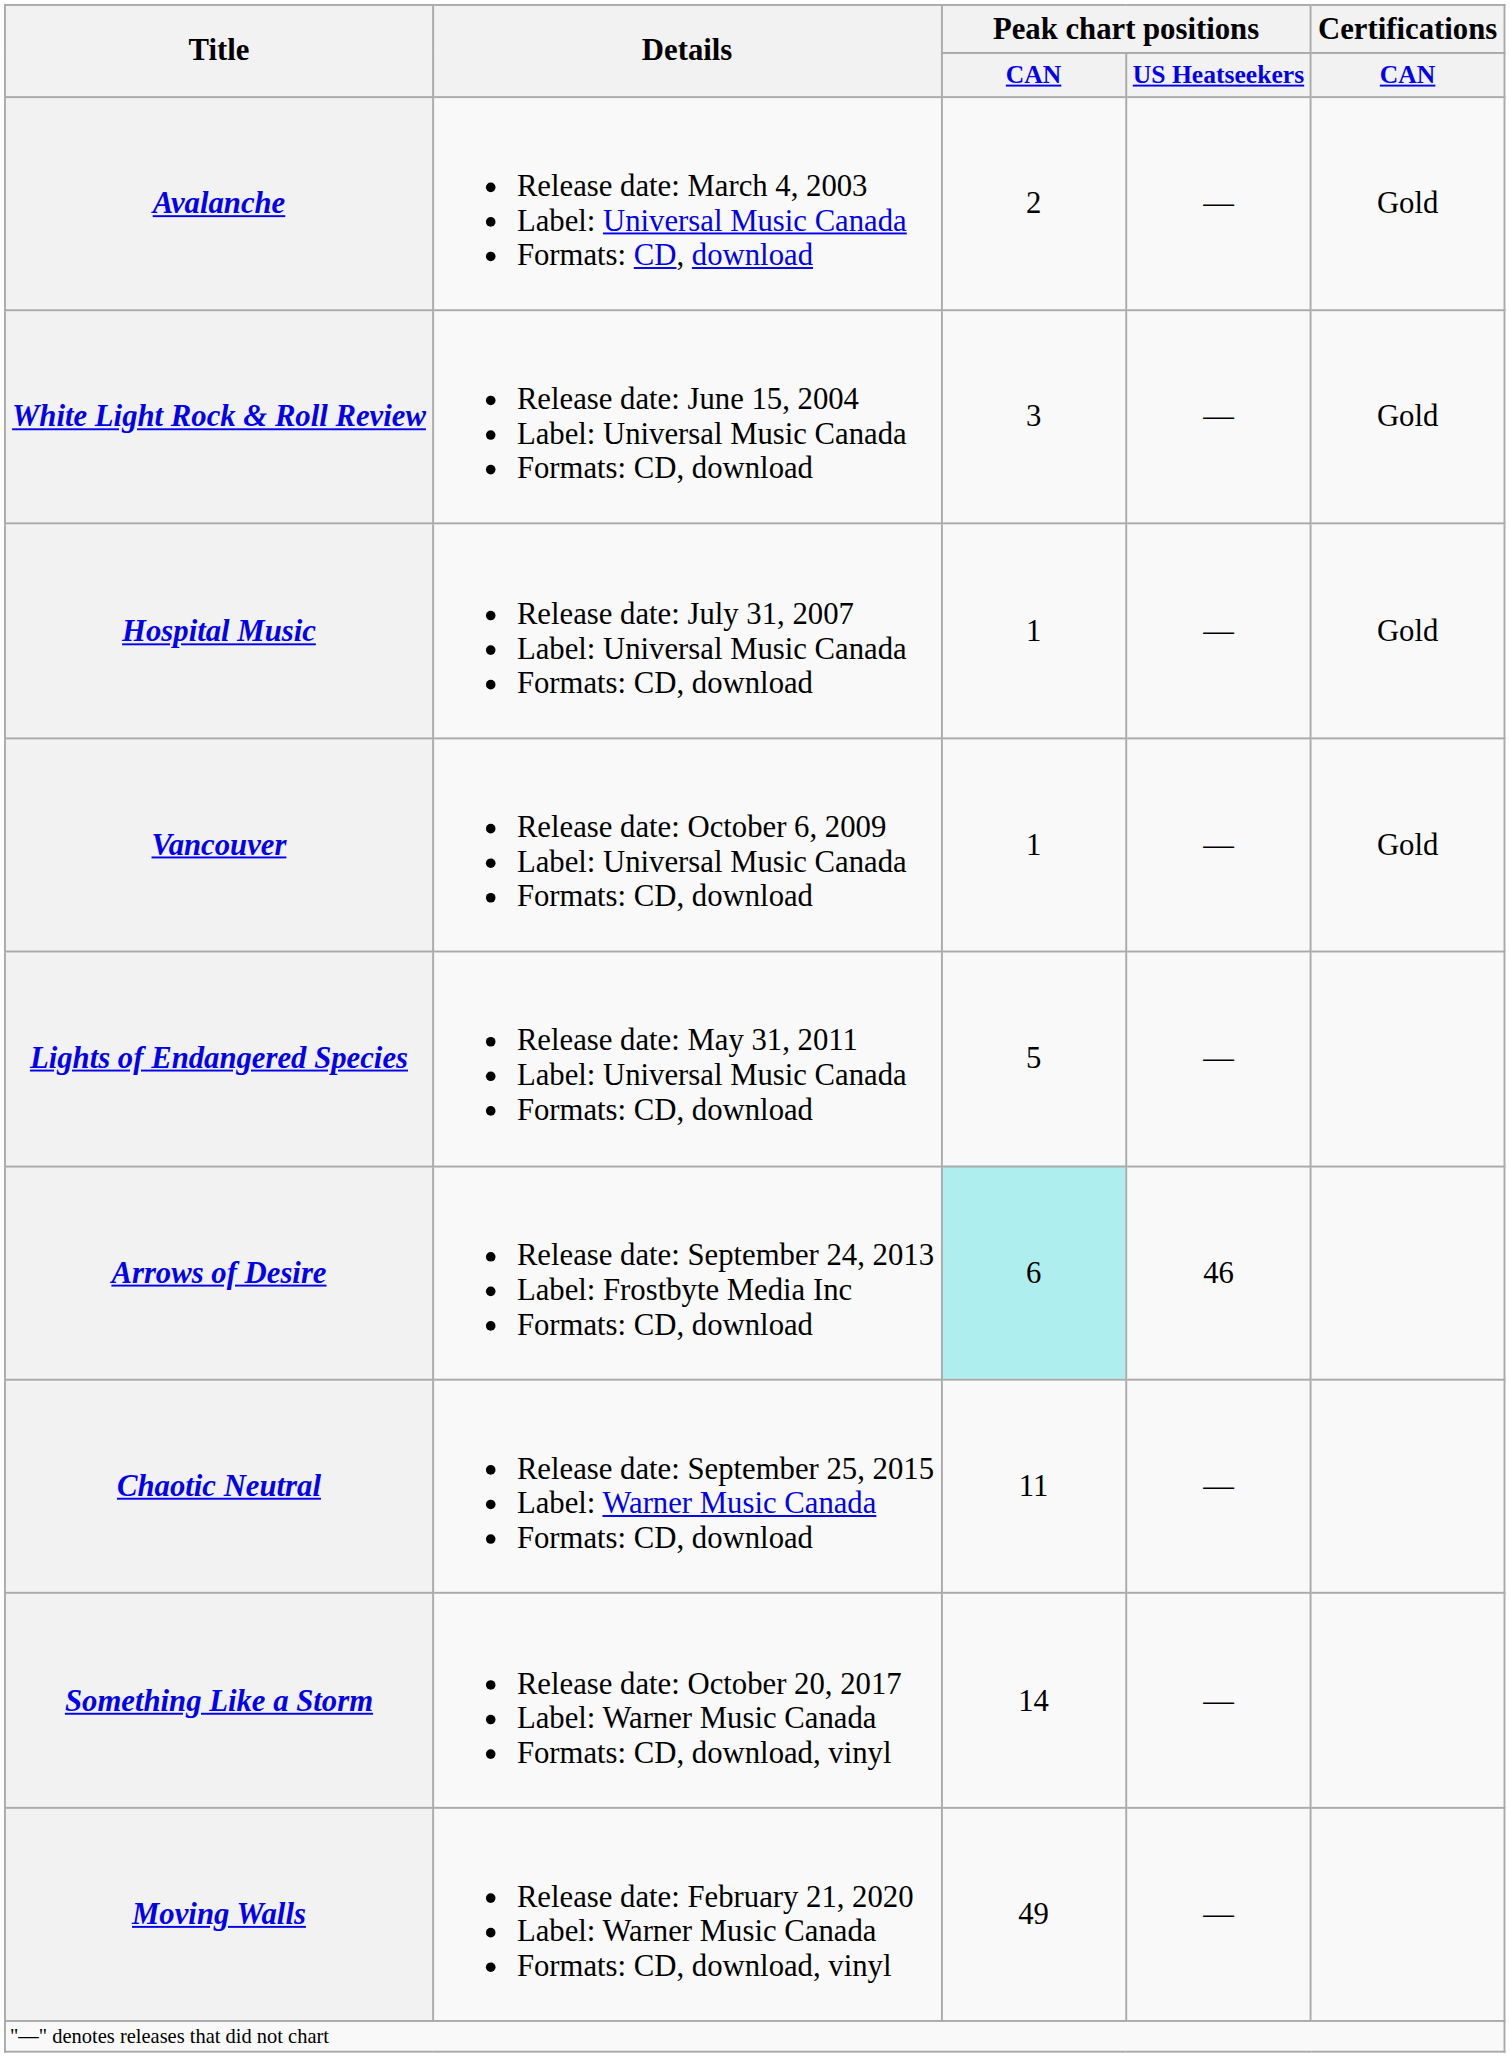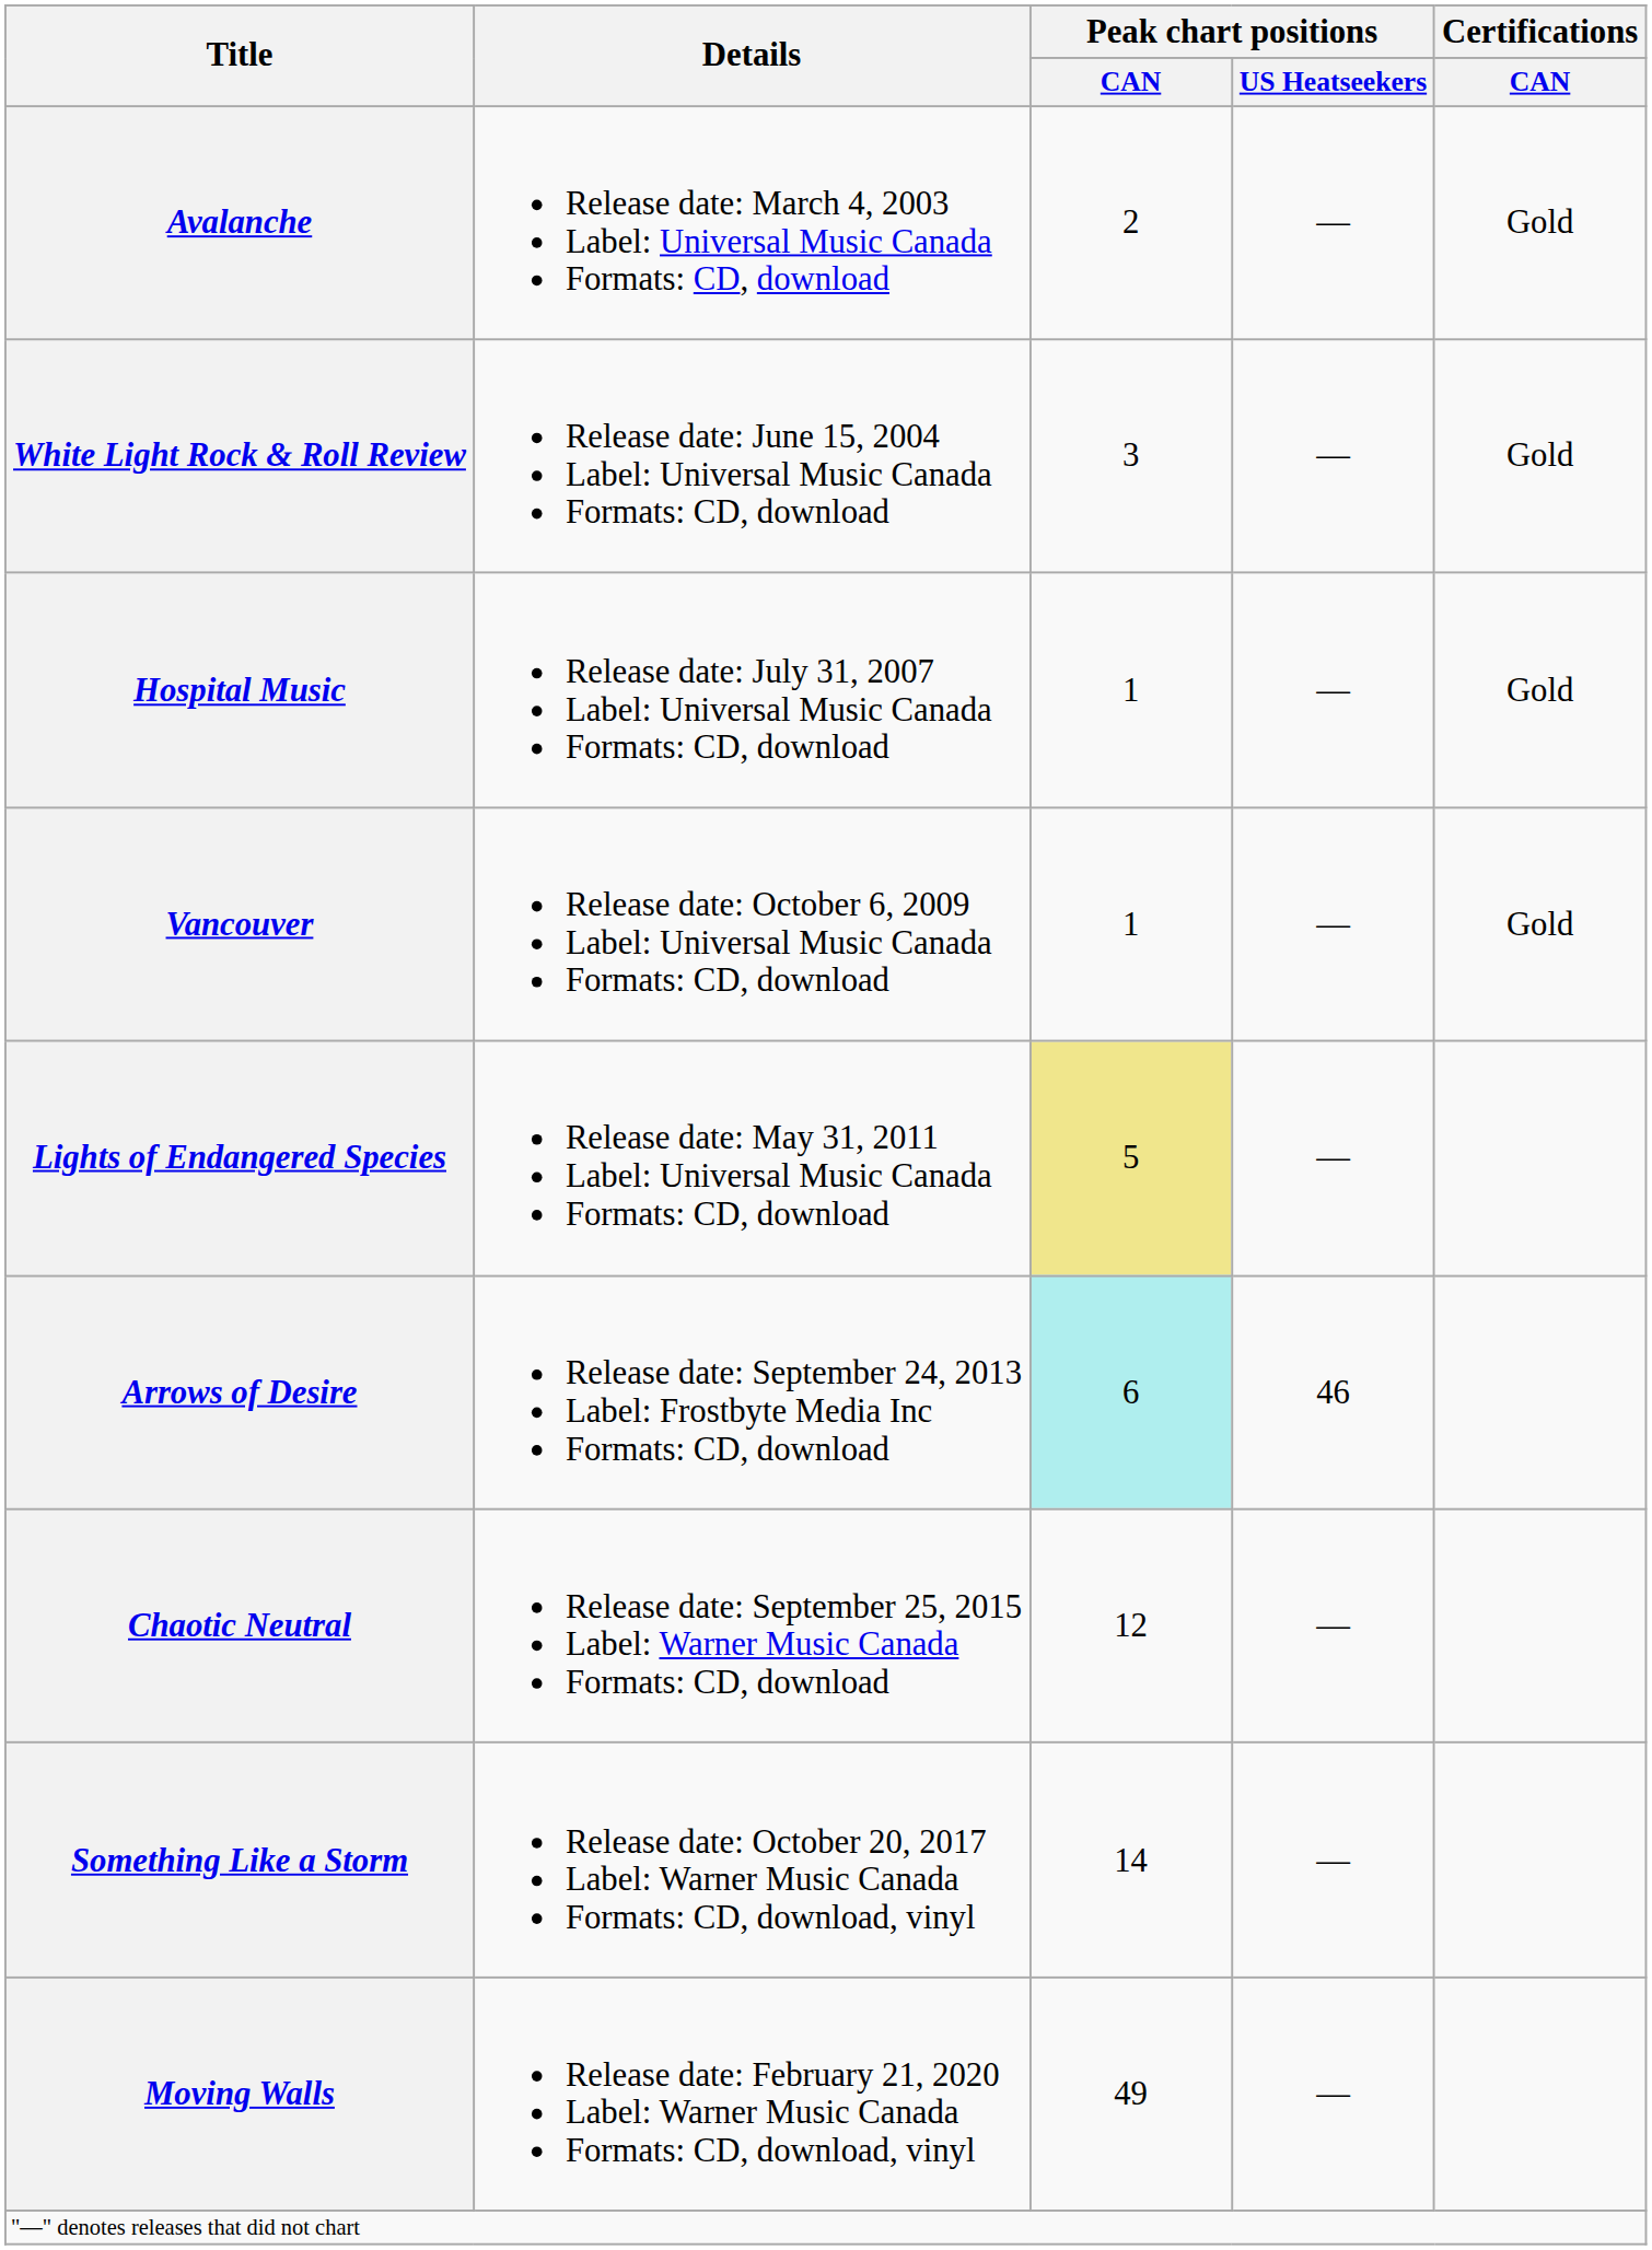 <table class="wikitable">
 <tr>
 <th rowspan="2">Title</th>
 <th rowspan="2">Details</th>
 <th colspan="2">Peak chart positions</th>
 <th colspan="1">Certifications</th>
 </tr>
 <tr style="font-size: smaller;">
 <th width="90"><a href='#'>CAN</a><br></th>
 <th width="90"><a href='#'>US Heatseekers</a><br></th>
 <th width="90"><a href='#'>CAN</a><br></th>
 </tr>
 <tr>
 <th scope="row"><em><a href='#'>Avalanche</a></em></th>
 <td><br><ul><li>Release date: March 4, 2003</li><li>Label: <a href='#'>Universal Music Canada</a></li><li>Formats: <a href='#'>CD</a>, <a href='#'>download</a></li></ul></td>
 <td align="center">2</td>
 <td align="center">—</td>
 <td align="center">Gold</td>
 </tr>
 <tr>
 <th scope="row"><em><a href='#'>White Light Rock & Roll Review</a></em></th>
 <td><br><ul><li>Release date: June 15, 2004</li><li>Label: Universal Music Canada</li><li>Formats: CD, download</li></ul></td>
 <td align="center">3</td>
 <td align="center">—</td>
 <td align="center">Gold</td>
 </tr>
 <tr>
 <th scope="row"><em><a href='#'>Hospital Music</a></em></th>
 <td><br><ul><li>Release date: July 31, 2007</li><li>Label: Universal Music Canada</li><li>Formats: CD, download</li></ul></td>
 <td align="center">1</td>
 <td align="center">—</td>
 <td align="center">Gold</td>
 </tr>
 <tr>
 <th scope="row"><em><a href='#'>Vancouver</a></em></th>
 <td><br><ul><li>Release date: October 6, 2009</li><li>Label: Universal Music Canada</li><li>Formats: CD, download</li></ul></td>
 <td align="center">1</td>
 <td align="center">—</td>
 <td align="center">Gold</td>
 </tr>
 <tr>
 <th scope="row"><em><a href='#'>Lights of Endangered Species</a></em></th>
 <td><br><ul><li>Release date: May 31, 2011</li><li>Label: Universal Music Canada</li><li>Formats: CD, download</li></ul></td>
-<td align="center">5</td>
+<td align="center" style="background: khaki;">5</td>
 <td align="center">—</td>
 <td></td>
 </tr>
 <tr>
 <th scope="row"><em><a href='#'>Arrows of Desire</a></em></th>
 <td><br><ul><li>Release date: September 24, 2013</li><li>Label: Frostbyte Media Inc</li><li>Formats: CD, download</li></ul></td>
 <td align="center" style="background: paleturquoise;">6</td>
 <td align="center">46</td>
 <td></td>
 </tr>
 <tr>
 <th scope="row"><em><a href='#'>Chaotic Neutral</a></em></th>
 <td><br><ul><li>Release date: September 25, 2015</li><li>Label: <a href='#'>Warner Music Canada</a></li><li>Formats: CD, download</li></ul></td>
-<td align="center">11</td>
+<td align="center">12</td>
 <td align="center">—</td>
 <td></td>
 </tr>
 <tr>
 <th scope="row"><em><a href='#'>Something Like a Storm</a></em></th>
 <td><br><ul><li>Release date: October 20, 2017</li><li>Label: Warner Music Canada</li><li>Formats: CD, download, vinyl</li></ul></td>
 <td align="center">14</td>
 <td align="center">—</td>
 <td></td>
 </tr>
 <tr>
 <th scope="row"><em><a href='#'>Moving Walls</a></em></th>
 <td><br><ul><li>Release date: February 21, 2020</li><li>Label: Warner Music Canada</li><li>Formats: CD, download, vinyl</li></ul></td>
 <td align="center">49</td>
 <td align="center">—</td>
 <td></td>
 </tr>
 <tr>
 <td colspan="10" style="font-size:8pt">"—" denotes releases that did not chart</td>
 </tr>
 </table>
